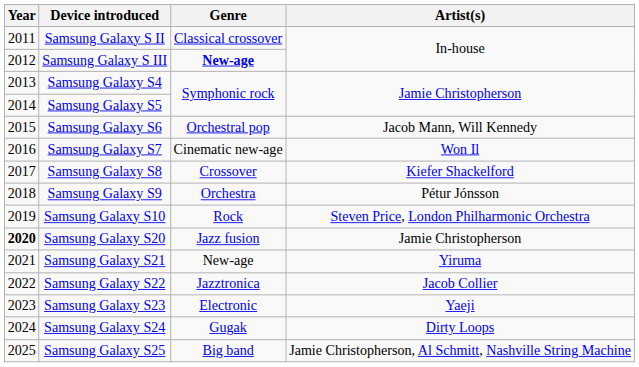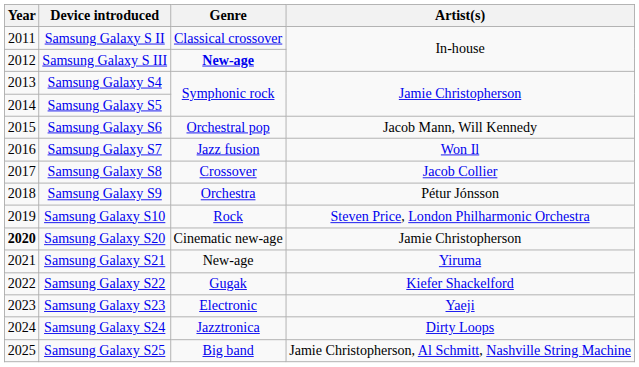 <table class="wikitable sortable mw-collapsible mw-collapsed" style="text-align: center;">
 <tr>
 <th>Year</th>
 <th>Device introduced</th>
 <th>Genre</th>
 <th>Artist(s)</th>
 </tr>
 <tr>
 <td>2011</td>
 <td><a href='#'>Samsung Galaxy S II</a></td>
 <td><a href='#'>Classical crossover</a></td>
 <td rowspan="2">In-house</td>
 </tr>
 <tr>
 <td>2012</td>
 <td><a href='#'>Samsung Galaxy S III</a></td>
 <td><strong><a href='#'>New-age</a></strong></td>
 </tr>
 <tr>
 <td>2013</td>
 <td><a href='#'>Samsung Galaxy S4</a></td>
 <td rowspan="2"><a href='#'>Symphonic rock</a></td>
 <td rowspan="2"><a href='#'>Jamie Christopherson</a></td>
 </tr>
 <tr>
 <td>2014</td>
 <td><a href='#'>Samsung Galaxy S5</a></td>
 </tr>
 <tr>
 <td>2015</td>
 <td><a href='#'>Samsung Galaxy S6</a></td>
 <td><a href='#'>Orchestral pop</a></td>
 <td>Jacob Mann, Will Kennedy</td>
 </tr>
 <tr>
 <td>2016</td>
 <td><a href='#'>Samsung Galaxy S7</a></td>
-<td>Cinematic new-age</td>
+<td><a href='#'>Jazz fusion</a></td>
 <td><a href='#'>Won Il</a></td>
 </tr>
 <tr>
 <td>2017</td>
 <td><a href='#'>Samsung Galaxy S8</a></td>
 <td><a href='#'>Crossover</a></td>
-<td><a href='#'>Kiefer Shackelford</a></td>
+<td><a href='#'>Jacob Collier</a></td>
 </tr>
 <tr>
 <td>2018</td>
 <td><a href='#'>Samsung Galaxy S9</a></td>
 <td><a href='#'>Orchestra</a></td>
 <td>Pétur Jónsson</td>
 </tr>
 <tr>
 <td>2019</td>
 <td><a href='#'>Samsung Galaxy S10</a></td>
 <td><a href='#'>Rock</a></td>
 <td><a href='#'>Steven Price</a>, <a href='#'>London Philharmonic Orchestra</a></td>
 </tr>
 <tr>
 <td><strong>2020</strong></td>
 <td><a href='#'>Samsung Galaxy S20</a></td>
-<td><a href='#'>Jazz fusion</a></td>
+<td>Cinematic new-age</td>
 <td>Jamie Christopherson</td>
 </tr>
 <tr>
 <td>2021</td>
 <td><a href='#'>Samsung Galaxy S21</a></td>
 <td>New-age</td>
 <td><a href='#'>Yiruma</a></td>
 </tr>
 <tr>
 <td>2022</td>
 <td><a href='#'>Samsung Galaxy S22</a></td>
-<td><a href='#'>Jazztronica</a></td>
-<td><a href='#'>Jacob Collier</a></td>
+<td><a href='#'>Gugak</a></td>
+<td><a href='#'>Kiefer Shackelford</a></td>
 </tr>
 <tr>
 <td>2023</td>
 <td><a href='#'>Samsung Galaxy S23</a></td>
 <td><a href='#'>Electronic</a></td>
 <td><a href='#'>Yaeji</a></td>
 </tr>
 <tr>
 <td>2024</td>
 <td><a href='#'>Samsung Galaxy S24</a></td>
-<td><a href='#'>Gugak</a></td>
+<td><a href='#'>Jazztronica</a></td>
 <td><a href='#'>Dirty Loops</a></td>
 </tr>
 <tr>
 <td>2025</td>
 <td><a href='#'>Samsung Galaxy S25</a></td>
 <td><a href='#'>Big band</a></td>
 <td>Jamie Christopherson, <a href='#'>Al Schmitt</a>, <a href='#'>Nashville String Machine</a></td>
 </tr>
 </table>
